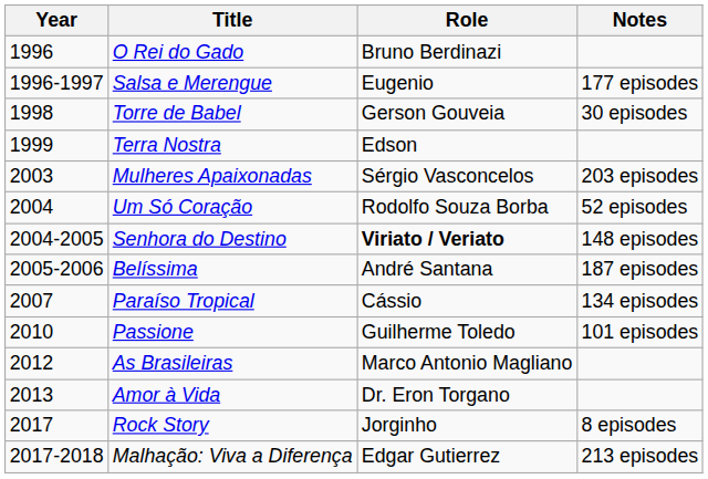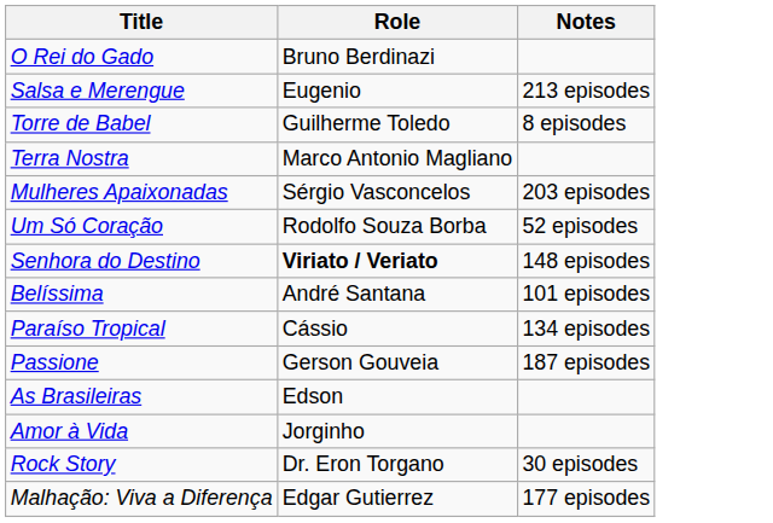 <table class="wikitable sortable">
 <tr>
-<th>Year</th>
 <th>Title</th>
 <th>Role</th>
 <th>Notes</th>
 </tr>
 <tr>
-<td>1996</td>
 <td><em><a href='#'>O Rei do Gado</a></em></td>
 <td>Bruno Berdinazi</td>
 <td></td>
 </tr>
 <tr>
-<td>1996-1997</td>
 <td><em><a href='#'>Salsa e Merengue</a></em></td>
 <td>Eugenio</td>
-<td>177 episodes</td>
+<td>213 episodes</td>
 </tr>
 <tr>
-<td>1998</td>
 <td><em><a href='#'>Torre de Babel</a></em></td>
-<td>Gerson Gouveia</td>
-<td>30 episodes</td>
+<td>Guilherme Toledo</td>
+<td>8 episodes</td>
 </tr>
 <tr>
-<td>1999</td>
 <td><em><a href='#'>Terra Nostra</a></em></td>
-<td>Edson</td>
+<td>Marco Antonio Magliano</td>
 <td></td>
 </tr>
 <tr>
-<td>2003</td>
 <td><em><a href='#'>Mulheres Apaixonadas</a></em></td>
 <td>Sérgio Vasconcelos</td>
 <td>203 episodes</td>
 </tr>
 <tr>
-<td>2004</td>
 <td><em><a href='#'>Um Só Coração</a></em></td>
 <td>Rodolfo Souza Borba</td>
 <td>52 episodes</td>
 </tr>
 <tr>
-<td>2004-2005</td>
 <td><em><a href='#'>Senhora do Destino</a></em></td>
 <td><strong>Viriato / Veriato</strong></td>
 <td>148 episodes</td>
 </tr>
 <tr>
-<td>2005-2006</td>
 <td><em><a href='#'>Belíssima</a></em></td>
 <td>André Santana</td>
-<td>187 episodes</td>
+<td>101 episodes</td>
 </tr>
 <tr>
-<td>2007</td>
 <td><em><a href='#'>Paraíso Tropical</a></em></td>
 <td>Cássio</td>
 <td>134 episodes</td>
 </tr>
 <tr>
-<td>2010</td>
 <td><em><a href='#'>Passione</a></em></td>
-<td>Guilherme Toledo</td>
-<td>101 episodes</td>
+<td>Gerson Gouveia</td>
+<td>187 episodes</td>
 </tr>
 <tr>
-<td>2012</td>
 <td><em><a href='#'>As Brasileiras</a></em></td>
-<td>Marco Antonio Magliano</td>
+<td>Edson</td>
 <td></td>
 </tr>
 <tr>
-<td>2013</td>
 <td><em><a href='#'>Amor à Vida</a></em></td>
-<td>Dr. Eron Torgano</td>
+<td>Jorginho</td>
 <td></td>
 </tr>
 <tr>
-<td>2017</td>
 <td><em><a href='#'>Rock Story</a></em></td>
-<td>Jorginho</td>
-<td>8 episodes</td>
+<td>Dr. Eron Torgano</td>
+<td>30 episodes</td>
 </tr>
 <tr>
-<td>2017-2018</td>
 <td><em>Malhação: Viva a Diferença</em></td>
 <td>Edgar Gutierrez</td>
-<td>213 episodes</td>
+<td>177 episodes</td>
 </tr>
 </table>
